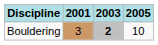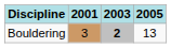 <table class="wikitable" style="text-align: center;">
 <tr>
 <th style="background: #b0e0e6;">Discipline</th>
 <th style="background: #b0e0e6;">2001</th>
 <th style="background: #b0e0e6;">2003</th>
 <th style="background: #b0e0e6;">2005</th>
 </tr>
 <tr>
 <td align="left">Bouldering</td>
 <td style="background: #cc9966;">3</td>
 <td style="background: silver;"><strong>2</strong></td>
-<td>10</td>
+<td>13</td>
 </tr>
 </table>
